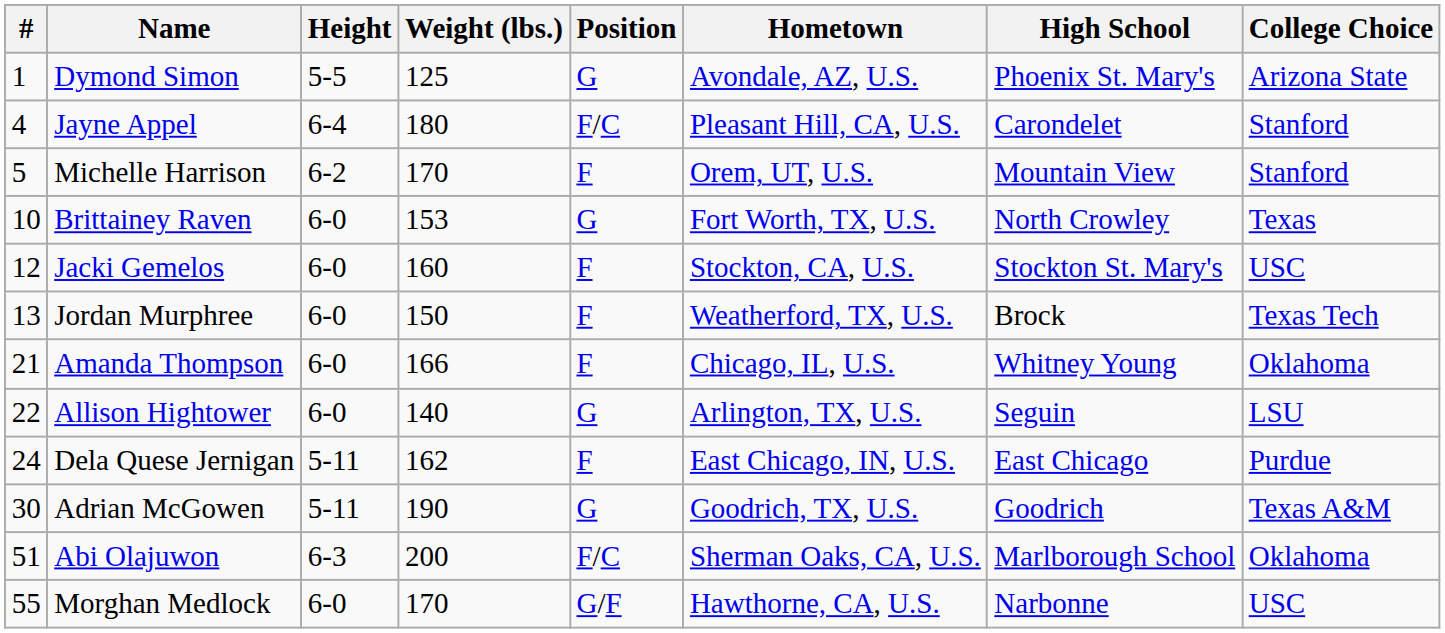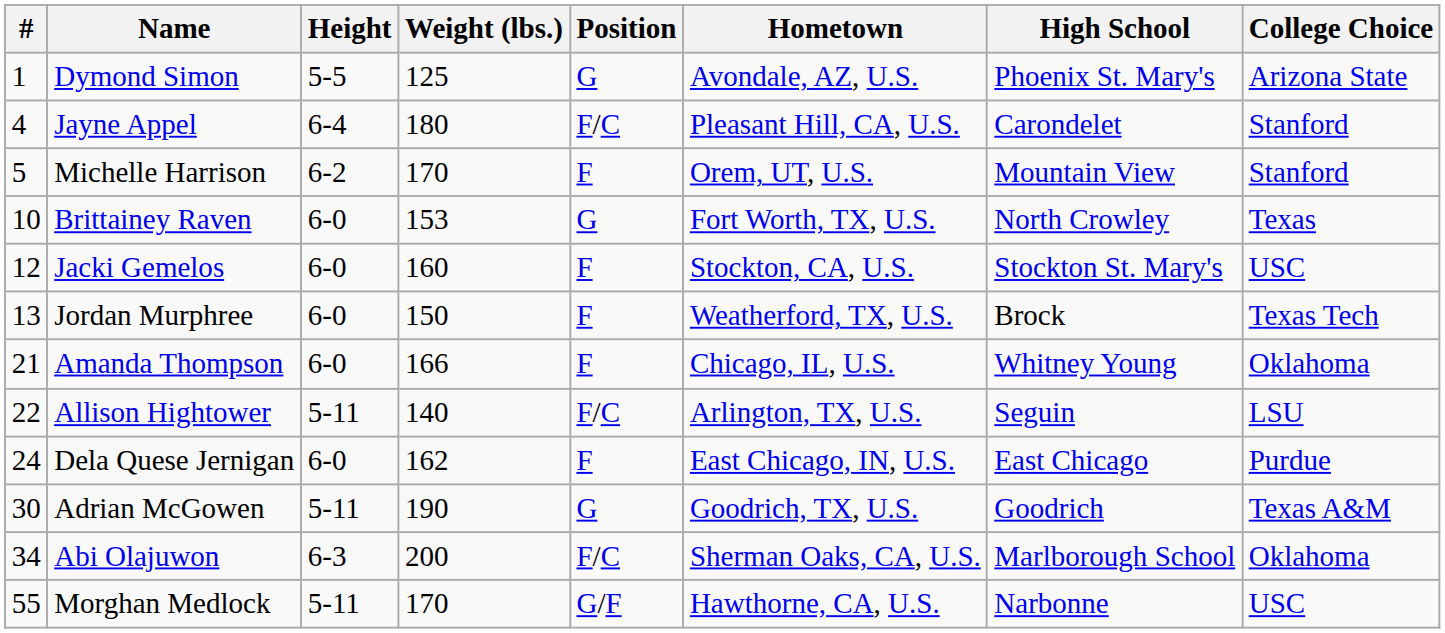 <table class="wikitable sortable" style="font-size: 95%;">
 <tr>
 <th>#</th>
 <th>Name</th>
 <th>Height</th>
 <th>Weight (lbs.)</th>
 <th>Position</th>
 <th>Hometown</th>
 <th>High School</th>
 <th>College Choice</th>
 </tr>
 <tr>
 <td>1</td>
 <td><a href='#'>Dymond Simon</a></td>
 <td>5-5</td>
 <td>125</td>
 <td><a href='#'>G</a></td>
 <td><a href='#'>Avondale, AZ</a>, <a href='#'>U.S.</a></td>
 <td><a href='#'>Phoenix St. Mary's</a></td>
 <td><a href='#'>Arizona State</a></td>
 </tr>
 <tr>
 <td>4</td>
 <td><a href='#'>Jayne Appel</a></td>
 <td>6-4</td>
 <td>180</td>
 <td><a href='#'>F</a>/<a href='#'>C</a></td>
 <td><a href='#'>Pleasant Hill, CA</a>, <a href='#'>U.S.</a></td>
 <td><a href='#'>Carondelet</a></td>
 <td><a href='#'>Stanford</a></td>
 </tr>
 <tr>
 <td>5</td>
 <td>Michelle Harrison</td>
 <td>6-2</td>
 <td>170</td>
 <td><a href='#'>F</a></td>
 <td><a href='#'>Orem, UT</a>, <a href='#'>U.S.</a></td>
 <td><a href='#'>Mountain View</a></td>
 <td><a href='#'>Stanford</a></td>
 </tr>
 <tr>
 <td>10</td>
 <td><a href='#'>Brittainey Raven</a></td>
 <td>6-0</td>
 <td>153</td>
 <td><a href='#'>G</a></td>
 <td><a href='#'>Fort Worth, TX</a>, <a href='#'>U.S.</a></td>
 <td><a href='#'>North Crowley</a></td>
 <td><a href='#'>Texas</a></td>
 </tr>
 <tr>
 <td>12</td>
 <td><a href='#'>Jacki Gemelos</a></td>
 <td>6-0</td>
 <td>160</td>
 <td><a href='#'>F</a></td>
 <td><a href='#'>Stockton, CA</a>, <a href='#'>U.S.</a></td>
 <td><a href='#'>Stockton St. Mary's</a></td>
 <td><a href='#'>USC</a></td>
 </tr>
 <tr>
 <td>13</td>
 <td>Jordan Murphree</td>
 <td>6-0</td>
 <td>150</td>
 <td><a href='#'>F</a></td>
 <td><a href='#'>Weatherford, TX</a>, <a href='#'>U.S.</a></td>
 <td>Brock</td>
 <td><a href='#'>Texas Tech</a></td>
 </tr>
 <tr>
 <td>21</td>
 <td><a href='#'>Amanda Thompson</a></td>
 <td>6-0</td>
 <td>166</td>
 <td><a href='#'>F</a></td>
 <td><a href='#'>Chicago, IL</a>, <a href='#'>U.S.</a></td>
 <td><a href='#'>Whitney Young</a></td>
 <td><a href='#'>Oklahoma</a></td>
 </tr>
 <tr>
 <td>22</td>
 <td><a href='#'>Allison Hightower</a></td>
-<td>6-0</td>
+<td>5-11</td>
 <td>140</td>
-<td><a href='#'>G</a></td>
+<td><a href='#'>F</a>/<a href='#'>C</a></td>
 <td><a href='#'>Arlington, TX</a>, <a href='#'>U.S.</a></td>
 <td><a href='#'>Seguin</a></td>
 <td><a href='#'>LSU</a></td>
 </tr>
 <tr>
 <td>24</td>
 <td>Dela Quese Jernigan</td>
-<td>5-11</td>
+<td>6-0</td>
 <td>162</td>
 <td><a href='#'>F</a></td>
 <td><a href='#'>East Chicago, IN</a>, <a href='#'>U.S.</a></td>
 <td><a href='#'>East Chicago</a></td>
 <td><a href='#'>Purdue</a></td>
 </tr>
 <tr>
 <td>30</td>
 <td>Adrian McGowen</td>
 <td>5-11</td>
 <td>190</td>
 <td><a href='#'>G</a></td>
 <td><a href='#'>Goodrich, TX</a>, <a href='#'>U.S.</a></td>
 <td><a href='#'>Goodrich</a></td>
 <td><a href='#'>Texas A&M</a></td>
 </tr>
 <tr>
-<td>51</td>
+<td>34</td>
 <td><a href='#'>Abi Olajuwon</a></td>
 <td>6-3</td>
 <td>200</td>
 <td><a href='#'>F</a>/<a href='#'>C</a></td>
 <td><a href='#'>Sherman Oaks, CA</a>, <a href='#'>U.S.</a></td>
 <td><a href='#'>Marlborough School</a></td>
 <td><a href='#'>Oklahoma</a></td>
 </tr>
 <tr>
 <td>55</td>
 <td>Morghan Medlock</td>
-<td>6-0</td>
+<td>5-11</td>
 <td>170</td>
 <td><a href='#'>G</a>/<a href='#'>F</a></td>
 <td><a href='#'>Hawthorne, CA</a>, <a href='#'>U.S.</a></td>
 <td><a href='#'>Narbonne</a></td>
 <td><a href='#'>USC</a></td>
 </tr>
 </table>
